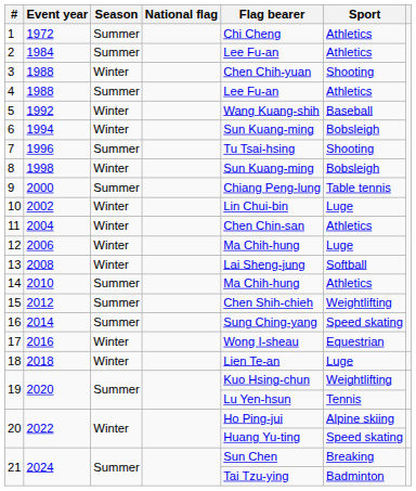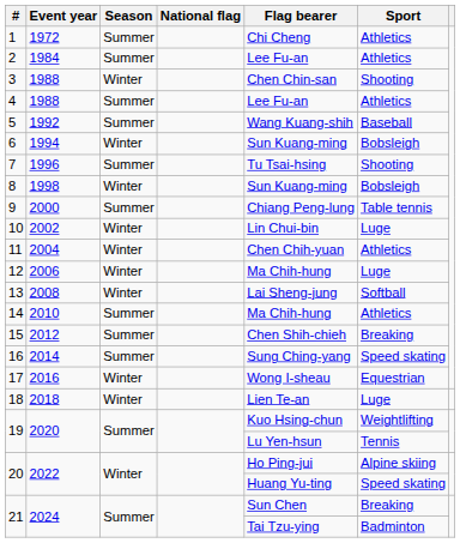 <table class="wikitable sortable">
 <tr>
 <th>#</th>
 <th>Event year</th>
 <th>Season</th>
 <th>National flag</th>
 <th>Flag bearer</th>
 <th>Sport</th>
 <th></th>
 </tr>
 <tr>
 <td>1</td>
 <td><a href='#'>1972</a></td>
 <td>Summer</td>
 <td></td>
 <td><a href='#'>Chi Cheng</a></td>
 <td><a href='#'>Athletics</a></td>
 <td rowspan=17></td>
 </tr>
 <tr>
 <td>2</td>
 <td><a href='#'>1984</a></td>
 <td>Summer</td>
 <td></td>
 <td><a href='#'>Lee Fu-an</a></td>
 <td><a href='#'>Athletics</a></td>
 </tr>
 <tr>
 <td>3</td>
 <td><a href='#'>1988</a></td>
 <td>Winter</td>
 <td></td>
-<td><a href='#'>Chen Chih-yuan</a></td>
+<td><a href='#'>Chen Chin-san</a></td>
 <td><a href='#'>Shooting</a></td>
 </tr>
 <tr>
 <td>4</td>
 <td><a href='#'>1988</a></td>
 <td>Summer</td>
 <td></td>
 <td><a href='#'>Lee Fu-an</a></td>
 <td><a href='#'>Athletics</a></td>
 </tr>
 <tr>
 <td>5</td>
 <td><a href='#'>1992</a></td>
-<td>Winter</td>
+<td>Summer</td>
 <td></td>
 <td><a href='#'>Wang Kuang-shih</a></td>
 <td><a href='#'>Baseball</a></td>
 </tr>
 <tr>
 <td>6</td>
 <td><a href='#'>1994</a></td>
 <td>Winter</td>
 <td></td>
 <td><a href='#'>Sun Kuang-ming</a></td>
 <td><a href='#'>Bobsleigh</a></td>
 </tr>
 <tr>
 <td>7</td>
 <td><a href='#'>1996</a></td>
 <td>Summer</td>
 <td></td>
 <td><a href='#'>Tu Tsai-hsing</a></td>
 <td><a href='#'>Shooting</a></td>
 </tr>
 <tr>
 <td>8</td>
 <td><a href='#'>1998</a></td>
 <td>Winter</td>
 <td></td>
 <td><a href='#'>Sun Kuang-ming</a></td>
 <td><a href='#'>Bobsleigh</a></td>
 </tr>
 <tr>
 <td>9</td>
 <td><a href='#'>2000</a></td>
 <td>Summer</td>
 <td></td>
 <td><a href='#'>Chiang Peng-lung</a></td>
 <td><a href='#'>Table tennis</a></td>
 </tr>
 <tr>
 <td>10</td>
 <td><a href='#'>2002</a></td>
 <td>Winter</td>
 <td></td>
 <td><a href='#'>Lin Chui-bin</a></td>
 <td><a href='#'>Luge</a></td>
 </tr>
 <tr>
 <td>11</td>
 <td><a href='#'>2004</a></td>
 <td>Winter</td>
 <td></td>
-<td><a href='#'>Chen Chin-san</a></td>
+<td><a href='#'>Chen Chih-yuan</a></td>
 <td><a href='#'>Athletics</a></td>
 </tr>
 <tr>
 <td>12</td>
 <td><a href='#'>2006</a></td>
 <td>Winter</td>
 <td></td>
 <td><a href='#'>Ma Chih-hung</a></td>
 <td><a href='#'>Luge</a></td>
 </tr>
 <tr>
 <td>13</td>
 <td><a href='#'>2008</a></td>
 <td>Winter</td>
 <td></td>
 <td><a href='#'>Lai Sheng-jung</a></td>
 <td><a href='#'>Softball</a></td>
 </tr>
 <tr>
 <td>14</td>
 <td><a href='#'>2010</a></td>
 <td>Summer</td>
 <td></td>
 <td><a href='#'>Ma Chih-hung</a></td>
 <td><a href='#'>Athletics</a></td>
 </tr>
 <tr>
 <td>15</td>
 <td><a href='#'>2012</a></td>
 <td>Summer</td>
 <td></td>
 <td><a href='#'>Chen Shih-chieh</a></td>
-<td><a href='#'>Weightlifting</a></td>
+<td><a href='#'>Breaking</a></td>
 </tr>
 <tr>
 <td>16</td>
 <td><a href='#'>2014</a></td>
 <td>Summer</td>
 <td></td>
 <td><a href='#'>Sung Ching-yang</a></td>
 <td><a href='#'>Speed skating</a></td>
 </tr>
 <tr>
 <td>17</td>
 <td><a href='#'>2016</a></td>
 <td>Winter</td>
 <td></td>
 <td><a href='#'>Wong I-sheau</a></td>
 <td><a href='#'>Equestrian</a></td>
 </tr>
 <tr>
 <td>18</td>
 <td><a href='#'>2018</a></td>
 <td>Winter</td>
 <td></td>
 <td><a href='#'>Lien Te-an</a></td>
 <td><a href='#'>Luge</a></td>
 <td></td>
 </tr>
 <tr>
 <td rowspan=2>19</td>
 <td rowspan=2><a href='#'>2020</a></td>
 <td rowspan=2>Summer</td>
 <td rowspan=2></td>
 <td><a href='#'>Kuo Hsing-chun</a></td>
 <td><a href='#'>Weightlifting</a></td>
 <td rowspan=2></td>
 </tr>
 <tr>
 <td><a href='#'>Lu Yen-hsun</a></td>
 <td><a href='#'>Tennis</a></td>
 </tr>
 <tr>
 <td rowspan=2>20</td>
 <td rowspan=2><a href='#'>2022</a></td>
 <td rowspan=2>Winter</td>
 <td rowspan=2></td>
 <td><a href='#'>Ho Ping-jui</a></td>
 <td><a href='#'>Alpine skiing</a></td>
 <td rowspan=2></td>
 </tr>
 <tr>
 <td><a href='#'>Huang Yu-ting</a></td>
 <td><a href='#'>Speed skating</a></td>
 </tr>
 <tr>
 <td rowspan=2>21</td>
 <td rowspan=2><a href='#'>2024</a></td>
 <td rowspan=2>Summer</td>
 <td rowspan=2></td>
 <td><a href='#'>Sun Chen</a></td>
 <td><a href='#'>Breaking</a></td>
 <td rowspan=2></td>
 </tr>
 <tr>
 <td><a href='#'>Tai Tzu-ying</a></td>
 <td><a href='#'>Badminton</a></td>
 </tr>
 </table>
